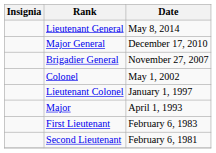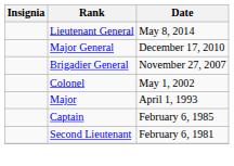 <table class="wikitable">
 <tr>
 <th>Insignia</th>
 <th>Rank</th>
 <th>Date</th>
 </tr>
 <tr>
 <td></td>
 <td><a href='#'>Lieutenant General</a></td>
 <td>May 8, 2014</td>
 </tr>
 <tr>
 <td></td>
 <td><a href='#'>Major General</a></td>
 <td>December 17, 2010</td>
 </tr>
 <tr>
 <td></td>
 <td><a href='#'>Brigadier General</a></td>
 <td>November 27, 2007</td>
 </tr>
 <tr>
 <td></td>
 <td><a href='#'>Colonel</a></td>
 <td>May 1, 2002</td>
 </tr>
 <tr>
 <td></td>
-<td><a href='#'>Lieutenant Colonel</a></td>
-<td>January 1, 1997</td>
-</tr>
-<tr>
-<td></td>
 <td><a href='#'>Major</a></td>
 <td>April 1, 1993</td>
 </tr>
 <tr>
 <td></td>
-<td><a href='#'>First Lieutenant</a></td>
-<td>February 6, 1983</td>
+<td><a href='#'>Captain</a></td>
+<td>February 6, 1985</td>
 </tr>
 <tr>
 <td></td>
 <td><a href='#'>Second Lieutenant</a></td>
 <td>February 6, 1981</td>
 </tr>
 <tr>
 </tr>
 </table>
